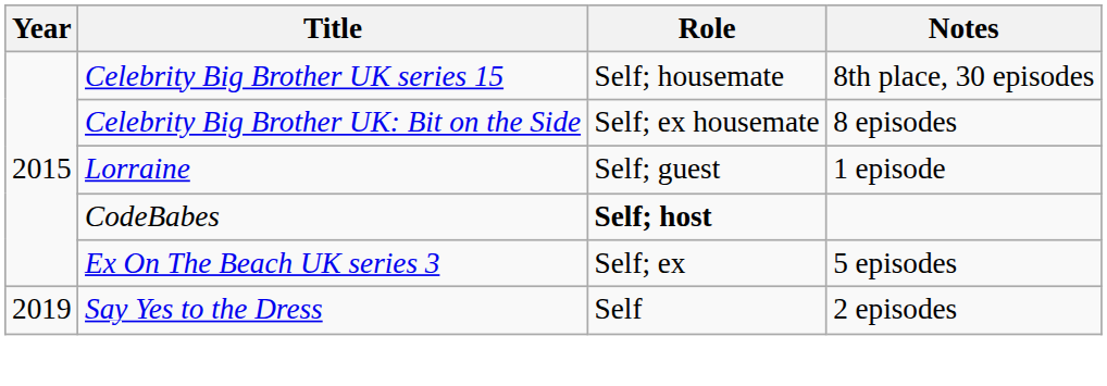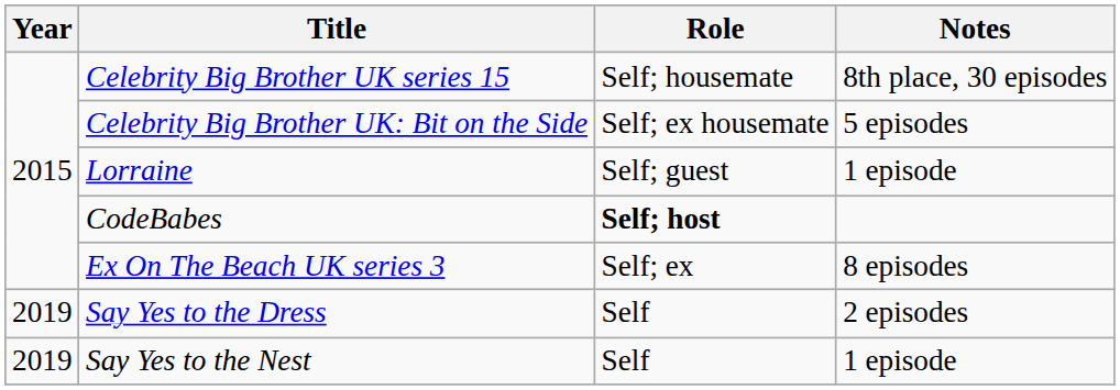 <table class="wikitable">
 <tr>
 <th>Year</th>
 <th>Title</th>
 <th>Role</th>
 <th>Notes</th>
 </tr>
 <tr>
 <td rowspan="5">2015</td>
 <td><em><a href='#'>Celebrity Big Brother UK series 15</a></em></td>
 <td>Self; housemate</td>
 <td>8th place, 30 episodes</td>
 </tr>
 <tr>
 <td><em><a href='#'>Celebrity Big Brother UK: Bit on the Side</a></em></td>
 <td>Self; ex housemate</td>
-<td>8 episodes</td>
+<td>5 episodes</td>
 </tr>
 <tr>
 <td><em><a href='#'>Lorraine</a></em></td>
 <td>Self; guest</td>
 <td>1 episode</td>
 </tr>
 <tr>
 <td><em>CodeBabes</em></td>
 <td><strong>Self; host</strong></td>
 <td></td>
 </tr>
 <tr>
 <td><em><a href='#'>Ex On The Beach UK series 3</a></em></td>
 <td>Self; ex</td>
-<td>5 episodes</td>
+<td>8 episodes</td>
 </tr>
 <tr>
 <td>2019</td>
 <td><em><a href='#'>Say Yes to the Dress</a></em></td>
 <td>Self</td>
 <td>2 episodes</td>
 </tr>
+<tr>
+<td>2019</td>
+<td><em>Say Yes to the Nest</em></td>
+<td>Self</td>
+<td>1 episode</td>
+</tr>
 </table>
